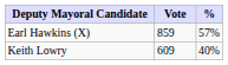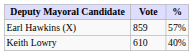 <table class="wikitable">
 <tr>
 <th style="background:#ddf; width:200px;">Deputy Mayoral Candidate</th>
 <th style="background:#ddf; width:50px;">Vote</th>
 <th style="background:#ddf; width:30px;">%</th>
 </tr>
 <tr>
 <td>Earl Hawkins (X)</td>
 <td>859</td>
 <td>57%</td>
 </tr>
 <tr>
 <td>Keith Lowry</td>
-<td>609</td>
+<td>610</td>
 <td>40%</td>
 </tr>
 </table>
